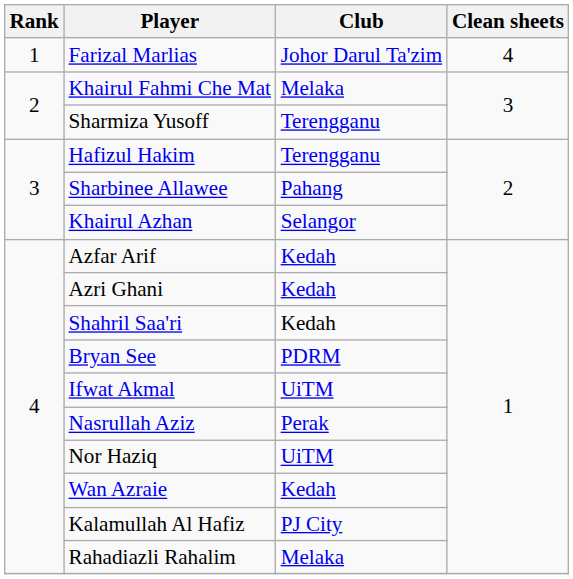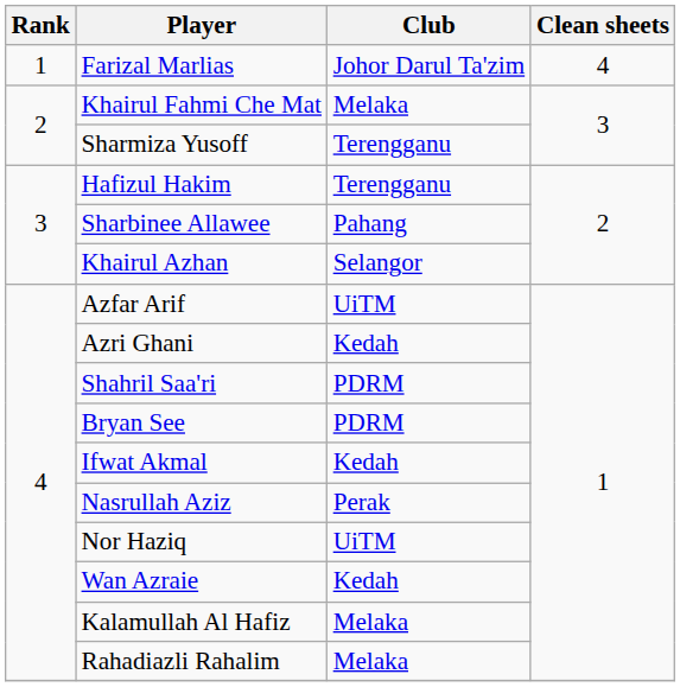 <table class="wikitable" style="text-align:center">
 <tr>
 <th>Rank</th>
 <th>Player</th>
 <th>Club</th>
 <th>Clean sheets</th>
 </tr>
 <tr>
 <td rowspan=1>1</td>
 <td style="text-align:left;"> <a href='#'>Farizal Marlias</a></td>
 <td style="text-align:left;"><a href='#'>Johor Darul Ta'zim</a></td>
 <td rowspan=1>4</td>
 </tr>
 <tr>
 <td rowspan=2>2</td>
 <td style="text-align:left;"> <a href='#'>Khairul Fahmi Che Mat</a></td>
 <td style="text-align:left;"><a href='#'>Melaka</a></td>
 <td rowspan=2>3</td>
 </tr>
 <tr>
 <td style="text-align:left;"> Sharmiza Yusoff</td>
 <td style="text-align:left;"><a href='#'>Terengganu</a></td>
 </tr>
 <tr>
 <td rowspan=3>3</td>
 <td style="text-align:left;"> <a href='#'>Hafizul Hakim</a></td>
 <td style="text-align:left;"><a href='#'>Terengganu</a></td>
 <td rowspan=3>2</td>
 </tr>
 <tr>
 <td style="text-align:left;"> <a href='#'>Sharbinee Allawee</a></td>
 <td style="text-align:left;"><a href='#'>Pahang</a></td>
 </tr>
 <tr>
 <td style="text-align:left;"> <a href='#'>Khairul Azhan</a></td>
 <td style="text-align:left;"><a href='#'>Selangor</a></td>
 </tr>
 <tr>
 <td rowspan=10>4</td>
 <td style="text-align:left;"> Azfar Arif</td>
-<td style="text-align:left;"><a href='#'>Kedah</a></td>
+<td style="text-align:left;"><a href='#'>UiTM</a></td>
 <td rowspan=10>1</td>
 </tr>
 <tr>
 <td style="text-align:left;"> Azri Ghani</td>
 <td style="text-align:left;"><a href='#'>Kedah</a></td>
 </tr>
 <tr>
 <td style="text-align:left;"> <a href='#'>Shahril Saa'ri</a></td>
-<td style="text-align:left;">Kedah</td>
+<td style="text-align:left;"><a href='#'>PDRM</a></td>
 </tr>
 <tr>
 <td style="text-align:left;"> <a href='#'>Bryan See</a></td>
 <td style="text-align:left;"><a href='#'>PDRM</a></td>
 </tr>
 <tr>
 <td style="text-align:left;"> <a href='#'>Ifwat Akmal</a></td>
-<td style="text-align:left;"><a href='#'>UiTM</a></td>
+<td style="text-align:left;"><a href='#'>Kedah</a></td>
 </tr>
 <tr>
 <td style="text-align:left;"> <a href='#'>Nasrullah Aziz</a></td>
 <td style="text-align:left;"><a href='#'>Perak</a></td>
 </tr>
 <tr>
 <td style="text-align:left;"> Nor Haziq</td>
 <td style="text-align:left;"><a href='#'>UiTM</a></td>
 </tr>
 <tr>
 <td style="text-align:left;"> <a href='#'>Wan Azraie</a></td>
 <td style="text-align:left;"><a href='#'>Kedah</a></td>
 </tr>
 <tr>
 <td style="text-align:left;"> Kalamullah Al Hafiz</td>
-<td style="text-align:left;"><a href='#'>PJ City</a></td>
+<td style="text-align:left;"><a href='#'>Melaka</a></td>
 </tr>
 <tr>
 <td style="text-align:left;"> Rahadiazli Rahalim</td>
 <td style="text-align:left;"><a href='#'>Melaka</a></td>
 </tr>
 <tr>
 </tr>
 </table>
